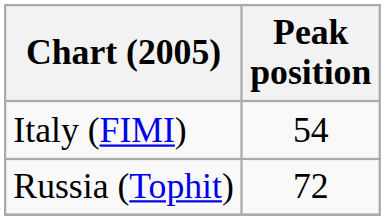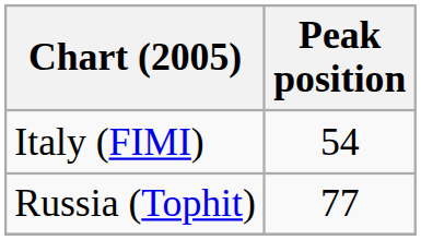 <table class="wikitable">
 <tr>
 <th align="left">Chart (2005)</th>
 <th align="left">Peak<br>position</th>
 </tr>
 <tr>
 <td align="left">Italy (<a href='#'>FIMI</a>)</td>
 <td align="center">54</td>
 </tr>
 <tr>
 <td align="left">Russia (<a href='#'>Tophit</a>)</td>
-<td align="center">72</td>
+<td align="center">77</td>
 </tr>
 <tr>
 </tr>
 </table>
